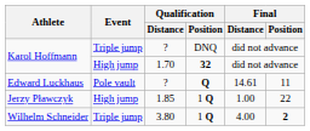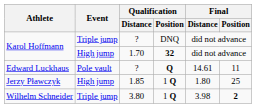 <table class=wikitable style="font-size:90%">
 <tr>
 <th rowspan="2">Athlete</th>
 <th rowspan="2">Event</th>
 <th colspan="2">Qualification</th>
 <th colspan="2">Final</th>
 </tr>
 <tr style="font-size:95%">
 <th>Distance</th>
 <th>Position</th>
 <th>Distance</th>
 <th>Position</th>
 </tr>
 <tr align=center>
 <td align=left rowspan="2"><a href='#'>Karol Hoffmann</a></td>
 <td align=left><a href='#'>Triple jump</a></td>
 <td>?</td>
 <td>DNQ</td>
 <td colspan=2>did not advance</td>
 </tr>
 <tr align=center>
 <td align=left><a href='#'>High jump</a></td>
 <td>1.70</td>
 <td><strong>32</strong></td>
 <td colspan=2>did not advance</td>
 </tr>
 <tr align=center>
 <td align=left><a href='#'>Edward Luckhaus</a></td>
 <td align=left><a href='#'>Pole vault</a></td>
 <td>?</td>
 <td><strong>Q</strong></td>
 <td>14.61</td>
 <td>11</td>
 </tr>
 <tr align=center>
 <td align=left><a href='#'>Jerzy Pławczyk</a></td>
 <td align=left><a href='#'>High jump</a></td>
 <td>1.85</td>
 <td>1 <strong>Q</strong></td>
-<td>1.00</td>
-<td>22</td>
+<td>1.80</td>
+<td>25</td>
 </tr>
 <tr align=center>
 <td align=left><a href='#'>Wilhelm Schneider</a></td>
 <td align=left><a href='#'>Triple jump</a></td>
 <td>3.80</td>
 <td>1 <strong>Q</strong></td>
-<td>4.00</td>
+<td>3.98</td>
 <td><strong>2</strong></td>
 </tr>
 </table>
